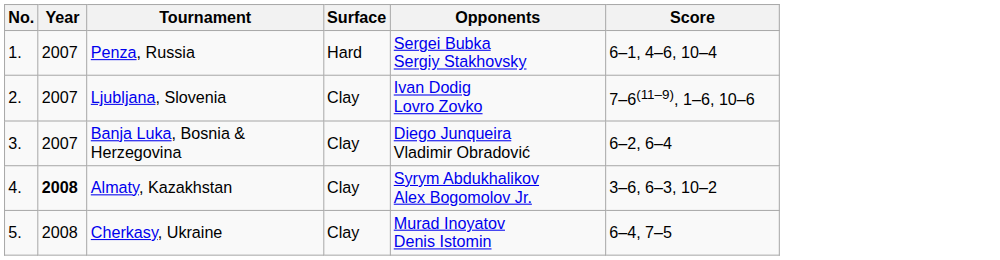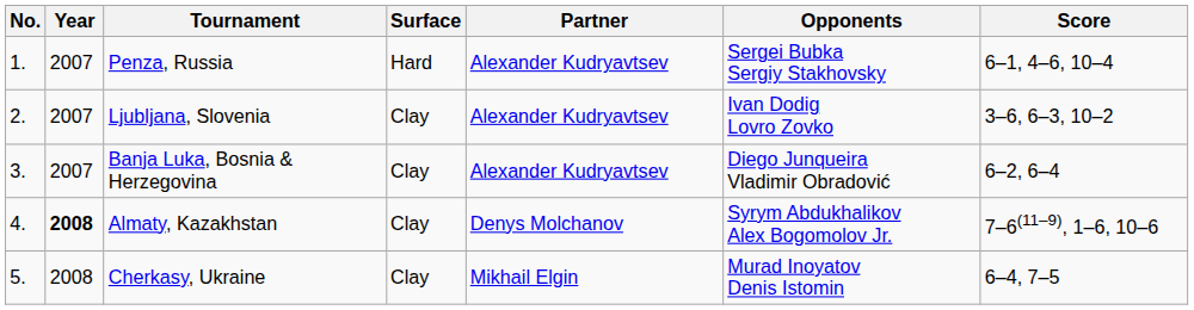 <table class="sortable wikitable" style=font-size:97%>
 <tr>
 <th style="width:20px" class="unsortable">No.</th>
 <th style="width:40px">Year</th>
 <th style="width:220px">Tournament</th>
 <th style="width:50px">Surface</th>
+<th style="width:200px">Partner</th>
 <th style="width:200px">Opponents</th>
 <th style="width:160px" class="unsortable">Score</th>
 </tr>
 <tr>
 <td>1.</td>
 <td>2007</td>
 <td><a href='#'>Penza</a>, Russia</td>
 <td>Hard</td>
+<td> <a href='#'>Alexander Kudryavtsev</a></td>
 <td> <a href='#'>Sergei Bubka</a><br> <a href='#'>Sergiy Stakhovsky</a></td>
 <td>6–1, 4–6, 10–4</td>
 </tr>
 <tr>
 <td>2.</td>
 <td>2007</td>
 <td><a href='#'>Ljubljana</a>, Slovenia</td>
 <td>Clay</td>
+<td> <a href='#'>Alexander Kudryavtsev</a></td>
 <td> <a href='#'>Ivan Dodig</a><br> <a href='#'>Lovro Zovko</a></td>
-<td>7–6<sup>(11–9)</sup>, 1–6, 10–6</td>
+<td>3–6, 6–3, 10–2</td>
 </tr>
 <tr>
 <td>3.</td>
 <td>2007</td>
 <td><a href='#'>Banja Luka</a>, Bosnia & Herzegovina</td>
 <td>Clay</td>
+<td> <a href='#'>Alexander Kudryavtsev</a></td>
 <td> <a href='#'>Diego Junqueira</a><br> Vladimir Obradović</td>
 <td>6–2, 6–4</td>
 </tr>
 <tr>
 <td>4.</td>
 <td><strong>2008</strong></td>
 <td><a href='#'>Almaty</a>, Kazakhstan</td>
 <td>Clay</td>
+<td> <a href='#'>Denys Molchanov</a></td>
 <td> <a href='#'>Syrym Abdukhalikov</a><br> <a href='#'>Alex Bogomolov Jr.</a></td>
-<td>3–6, 6–3, 10–2</td>
+<td>7–6<sup>(11–9)</sup>, 1–6, 10–6</td>
 </tr>
 <tr>
 <td>5.</td>
 <td>2008</td>
 <td><a href='#'>Cherkasy</a>, Ukraine</td>
 <td>Clay</td>
+<td> <a href='#'>Mikhail Elgin</a></td>
 <td> <a href='#'>Murad Inoyatov</a><br> <a href='#'>Denis Istomin</a></td>
 <td>6–4, 7–5</td>
 </tr>
 </table>
